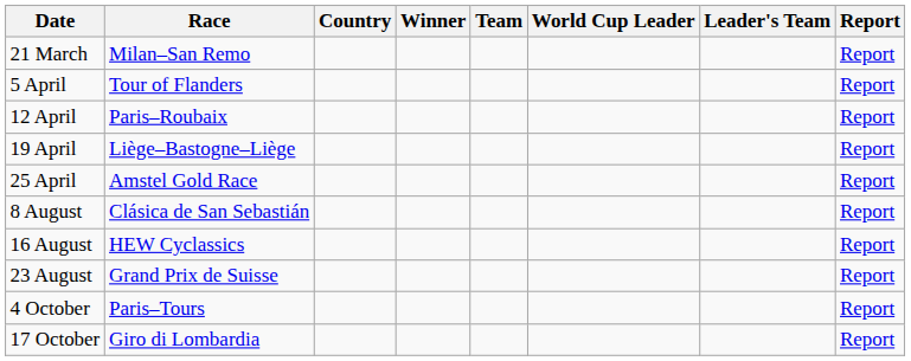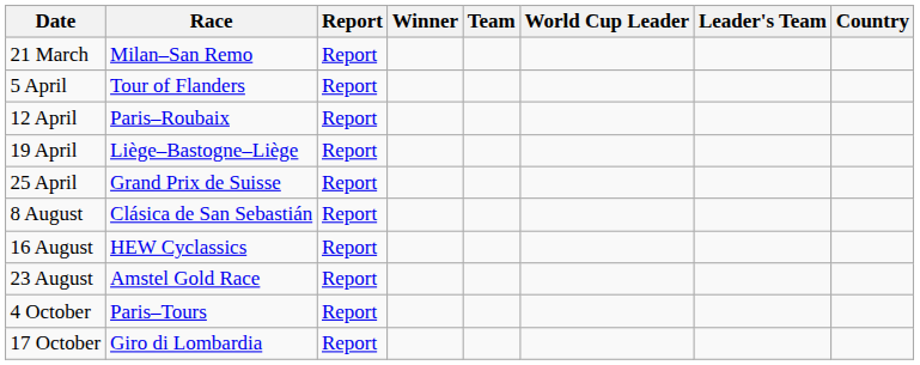 <table class="wikitable">
 <tr>
 <th>Date</th>
 <th>Race</th>
-<th>Country</th>
+<th>Report</th>
 <th>Winner</th>
 <th>Team</th>
 <th>World Cup Leader </th>
 <th>Leader's Team</th>
-<th>Report</th>
+<th>Country</th>
 </tr>
 <tr>
 <td>21 March</td>
 <td><a href='#'>Milan–San Remo</a></td>
+<td><a href='#'>Report</a></td>
 <td></td>
 <td></td>
 <td></td>
 <td></td>
 <td></td>
-<td><a href='#'>Report</a></td>
 </tr>
 <tr>
 <td>5 April</td>
 <td><a href='#'>Tour of Flanders</a></td>
+<td><a href='#'>Report</a></td>
 <td></td>
 <td></td>
 <td></td>
 <td></td>
 <td></td>
-<td><a href='#'>Report</a></td>
 </tr>
 <tr>
 <td>12 April</td>
 <td><a href='#'>Paris–Roubaix</a></td>
+<td><a href='#'>Report</a></td>
 <td></td>
 <td></td>
 <td></td>
 <td></td>
 <td></td>
-<td><a href='#'>Report</a></td>
 </tr>
 <tr>
 <td>19 April</td>
 <td><a href='#'>Liège–Bastogne–Liège</a></td>
+<td><a href='#'>Report</a></td>
 <td></td>
 <td></td>
 <td></td>
 <td></td>
 <td></td>
-<td><a href='#'>Report</a></td>
 </tr>
 <tr>
 <td>25 April</td>
-<td><a href='#'>Amstel Gold Race</a></td>
+<td><a href='#'>Grand Prix de Suisse</a></td>
+<td><a href='#'>Report</a></td>
 <td></td>
 <td></td>
 <td></td>
 <td></td>
 <td></td>
-<td><a href='#'>Report</a></td>
 </tr>
 <tr>
 <td>8 August</td>
 <td><a href='#'>Clásica de San Sebastián</a></td>
+<td><a href='#'>Report</a></td>
 <td></td>
 <td></td>
 <td></td>
 <td></td>
 <td></td>
-<td><a href='#'>Report</a></td>
 </tr>
 <tr>
 <td>16 August</td>
 <td><a href='#'>HEW Cyclassics</a></td>
+<td><a href='#'>Report</a></td>
 <td></td>
 <td></td>
 <td></td>
 <td></td>
 <td></td>
-<td><a href='#'>Report</a></td>
 </tr>
 <tr>
 <td>23 August</td>
-<td><a href='#'>Grand Prix de Suisse</a></td>
+<td><a href='#'>Amstel Gold Race</a></td>
+<td><a href='#'>Report</a></td>
 <td></td>
 <td></td>
 <td></td>
 <td></td>
 <td></td>
-<td><a href='#'>Report</a></td>
 </tr>
 <tr>
 <td>4 October</td>
 <td><a href='#'>Paris–Tours</a></td>
+<td><a href='#'>Report</a></td>
 <td></td>
 <td></td>
 <td></td>
 <td></td>
 <td></td>
-<td><a href='#'>Report</a></td>
 </tr>
 <tr>
 <td>17 October</td>
 <td><a href='#'>Giro di Lombardia</a></td>
+<td><a href='#'>Report</a></td>
 <td></td>
 <td></td>
 <td></td>
 <td></td>
 <td></td>
-<td><a href='#'>Report</a></td>
 </tr>
 </table>
